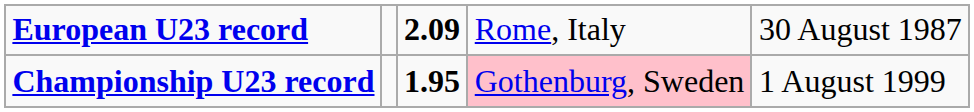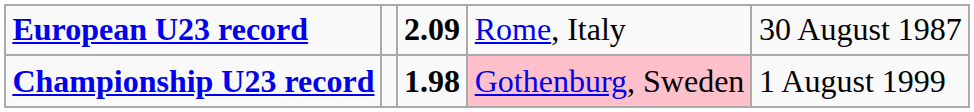 <table class="wikitable">
 <tr>
 <td><strong><a href='#'>European U23 record</a></strong></td>
 <td></td>
 <td><strong>2.09</strong></td>
 <td><a href='#'>Rome</a>, Italy</td>
 <td>30 August 1987</td>
 </tr>
 <tr>
 <td><strong><a href='#'>Championship U23 record</a></strong></td>
 <td></td>
-<td><strong>1.95</strong></td>
+<td><strong>1.98</strong></td>
 <td style="background: pink;"><a href='#'>Gothenburg</a>, Sweden</td>
 <td>1 August 1999</td>
 </tr>
 </table>
